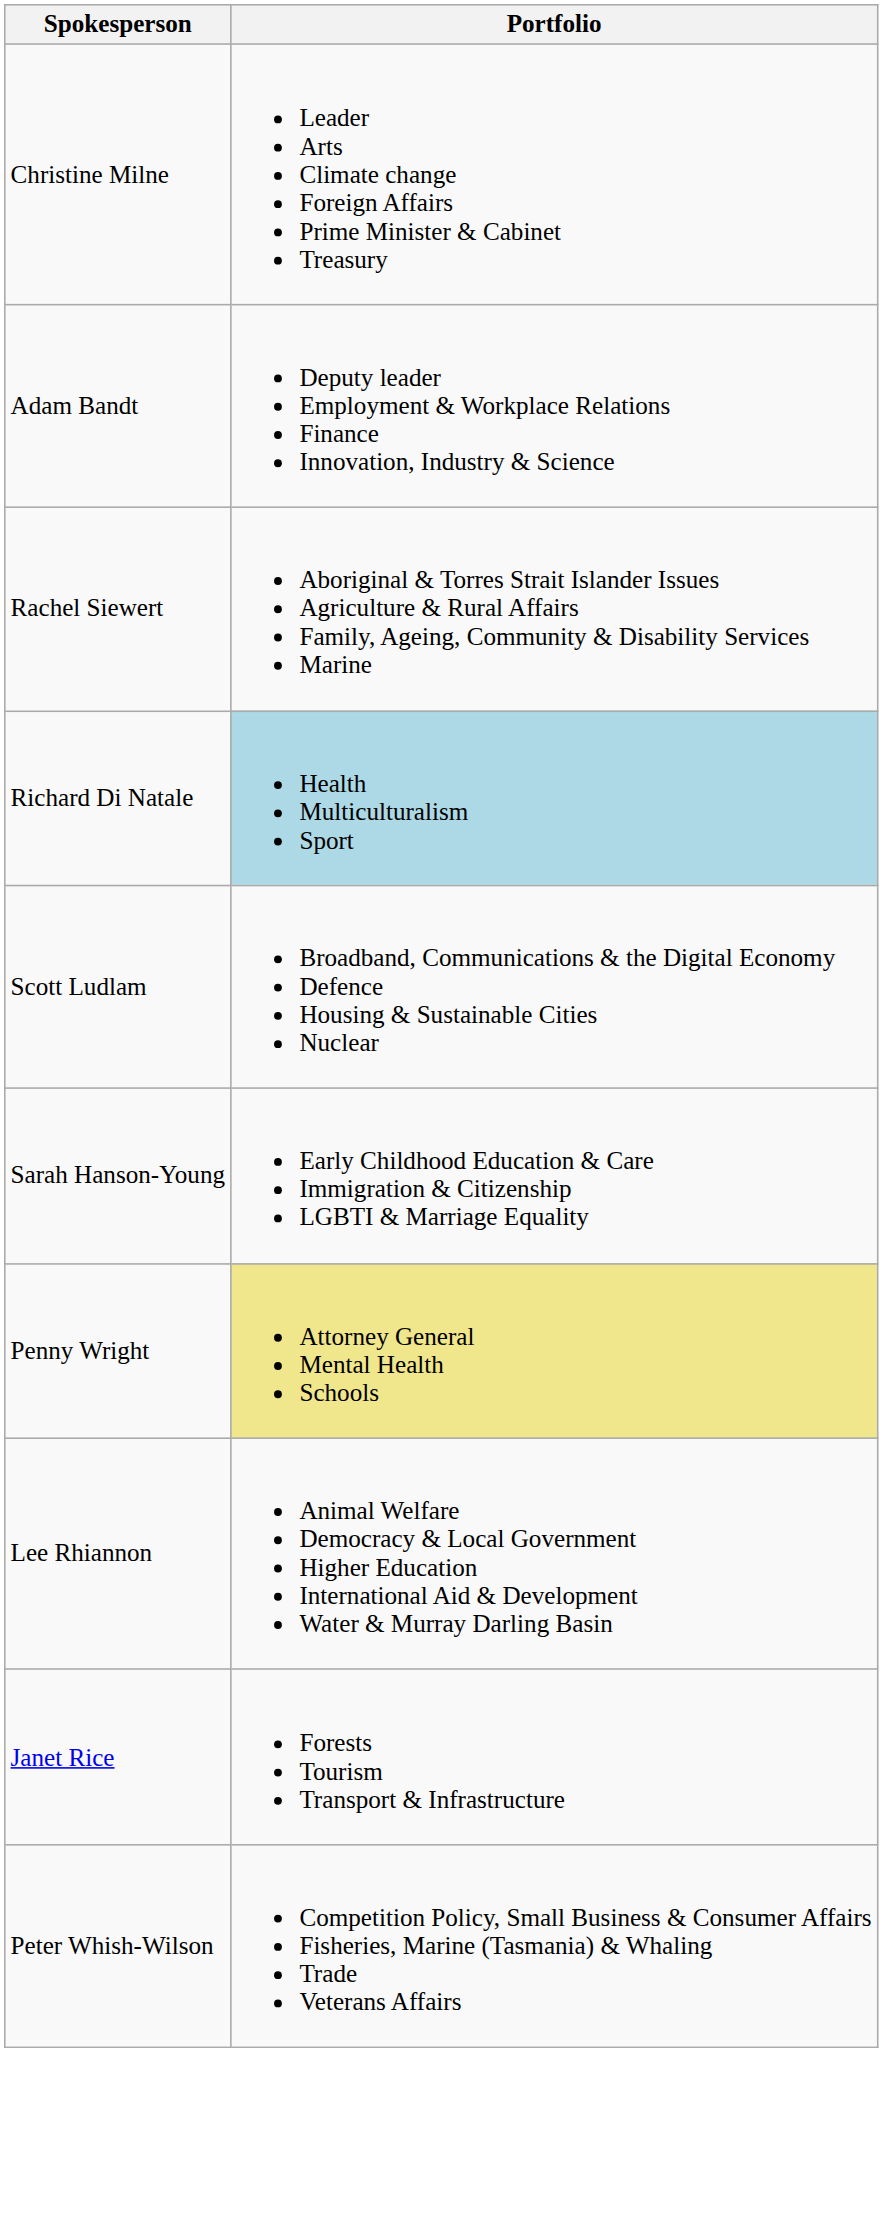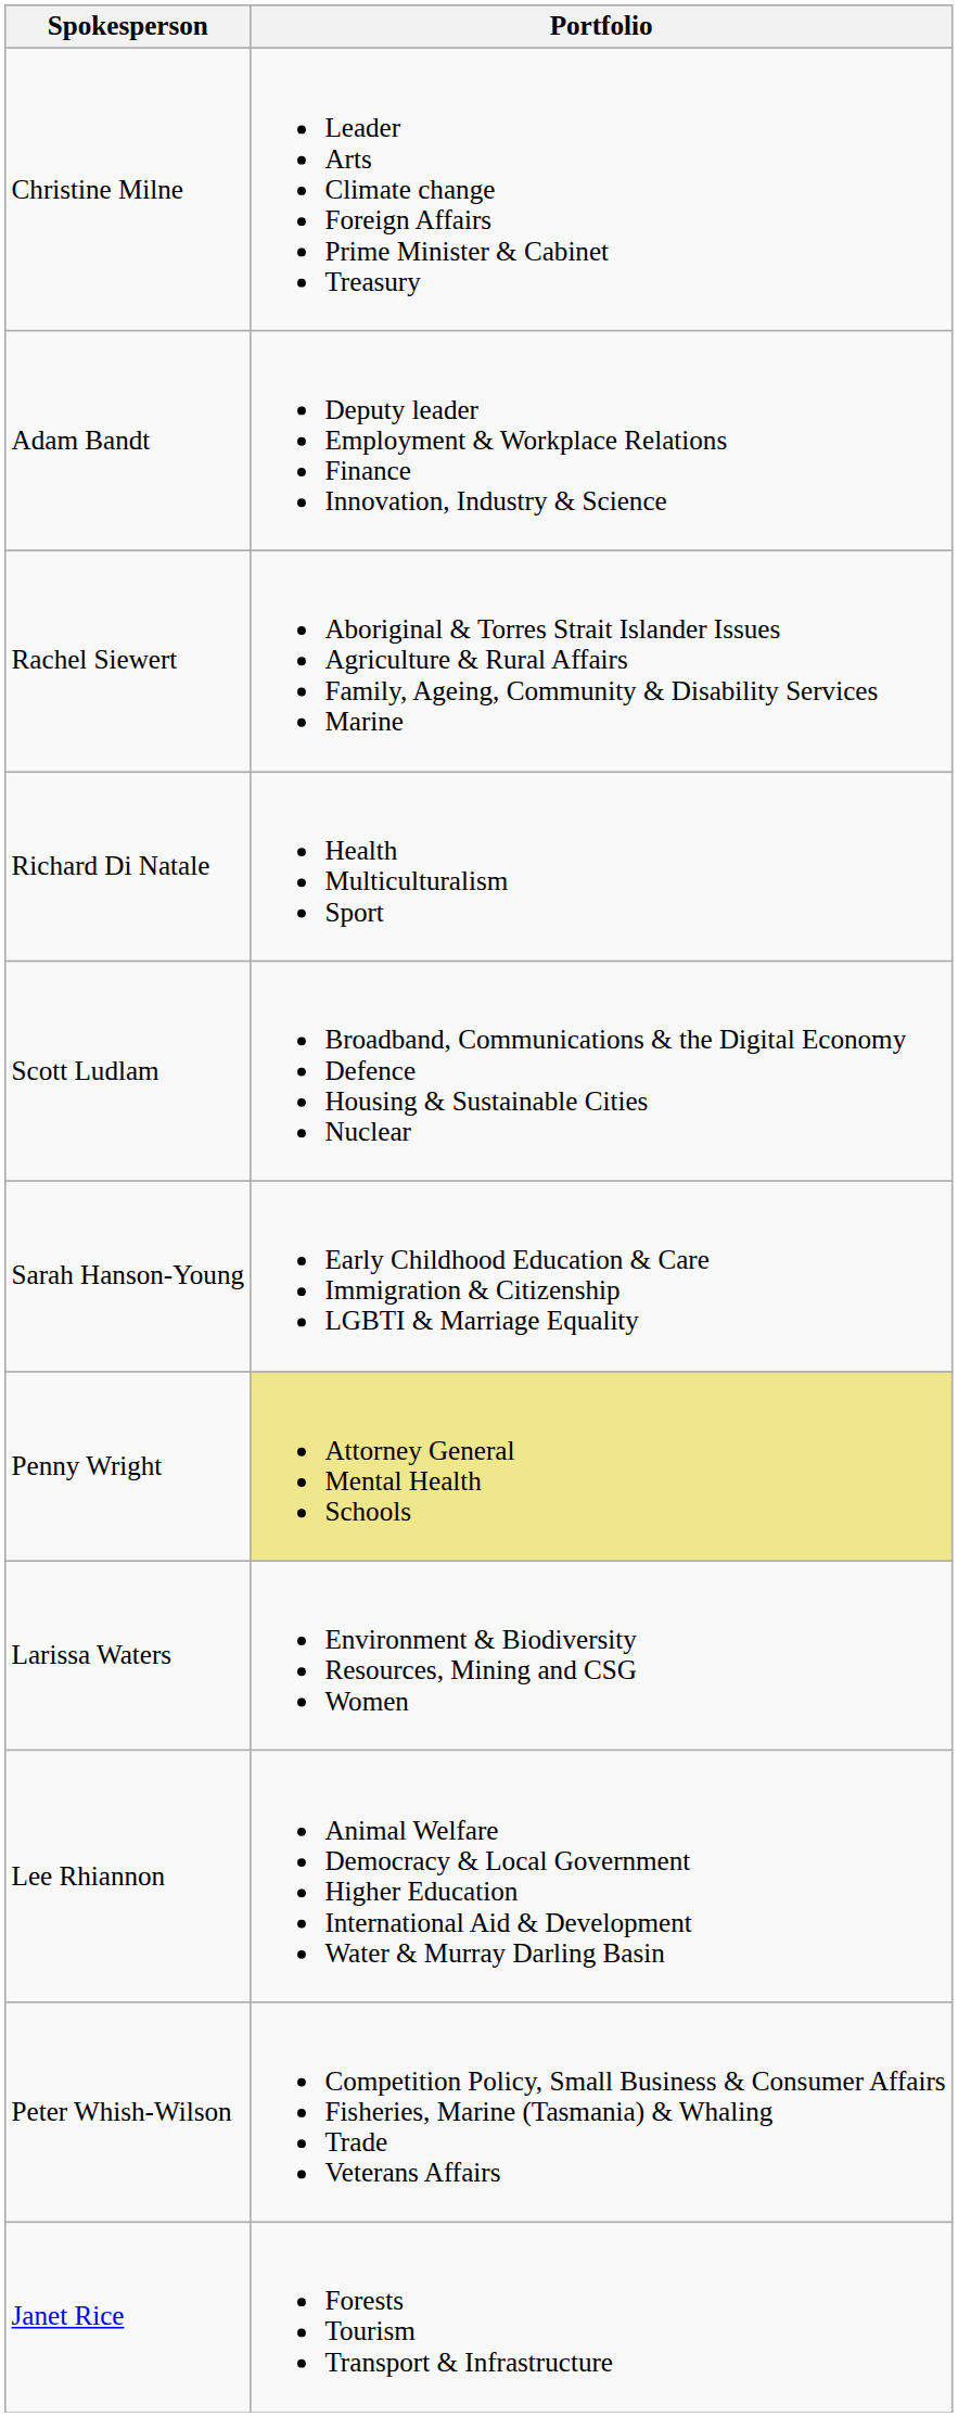 <table class="wikitable">
 <tr>
 <th>Spokesperson</th>
 <th>Portfolio</th>
 </tr>
 <tr>
 <td>Christine Milne</td>
 <td><br><ul><li>Leader</li><li>Arts</li><li>Climate change</li><li>Foreign Affairs</li><li>Prime Minister & Cabinet</li><li>Treasury</li></ul></td>
 </tr>
 <tr>
 <td>Adam Bandt</td>
 <td><br><ul><li>Deputy leader</li><li>Employment & Workplace Relations</li><li>Finance</li><li>Innovation, Industry & Science</li></ul></td>
 </tr>
 <tr>
 <td>Rachel Siewert</td>
 <td><br><ul><li>Aboriginal & Torres Strait Islander Issues</li><li>Agriculture & Rural Affairs</li><li>Family, Ageing, Community & Disability Services</li><li>Marine</li></ul></td>
 </tr>
 <tr>
 <td>Richard Di Natale</td>
-<td style="background: lightblue;"><br><ul><li>Health</li><li>Multiculturalism</li><li>Sport</li></ul></td>
+<td><br><ul><li>Health</li><li>Multiculturalism</li><li>Sport</li></ul></td>
 </tr>
 <tr>
 <td>Scott Ludlam</td>
 <td><br><ul><li>Broadband, Communications & the Digital Economy</li><li>Defence</li><li>Housing & Sustainable Cities</li><li>Nuclear</li></ul></td>
 </tr>
 <tr>
 <td>Sarah Hanson-Young</td>
 <td><br><ul><li>Early Childhood Education & Care</li><li>Immigration & Citizenship</li><li>LGBTI & Marriage Equality</li></ul></td>
 </tr>
 <tr>
 <td>Penny Wright</td>
 <td style="background: khaki;"><br><ul><li>Attorney General</li><li>Mental Health</li><li>Schools</li></ul></td>
 </tr>
 <tr>
+<td>Larissa Waters</td>
+<td><br><ul><li>Environment & Biodiversity</li><li>Resources, Mining and CSG</li><li>Women</li></ul></td>
+</tr>
+<tr>
 <td>Lee Rhiannon</td>
 <td><br><ul><li>Animal Welfare</li><li>Democracy & Local Government</li><li>Higher Education</li><li>International Aid & Development</li><li>Water & Murray Darling Basin</li></ul></td>
+</tr>
+<tr>
+<td>Peter Whish-Wilson</td>
+<td><br><ul><li>Competition Policy, Small Business & Consumer Affairs</li><li>Fisheries, Marine (Tasmania) & Whaling</li><li>Trade</li><li>Veterans Affairs</li></ul></td>
 </tr>
 <tr>
 <td><a href='#'>Janet Rice</a></td>
 <td><br><ul><li>Forests</li><li>Tourism</li><li>Transport & Infrastructure</li></ul></td>
 </tr>
-<tr>
-<td>Peter Whish-Wilson</td>
-<td><br><ul><li>Competition Policy, Small Business & Consumer Affairs</li><li>Fisheries, Marine (Tasmania) & Whaling</li><li>Trade</li><li>Veterans Affairs</li></ul></td>
-</tr>
 </table>
